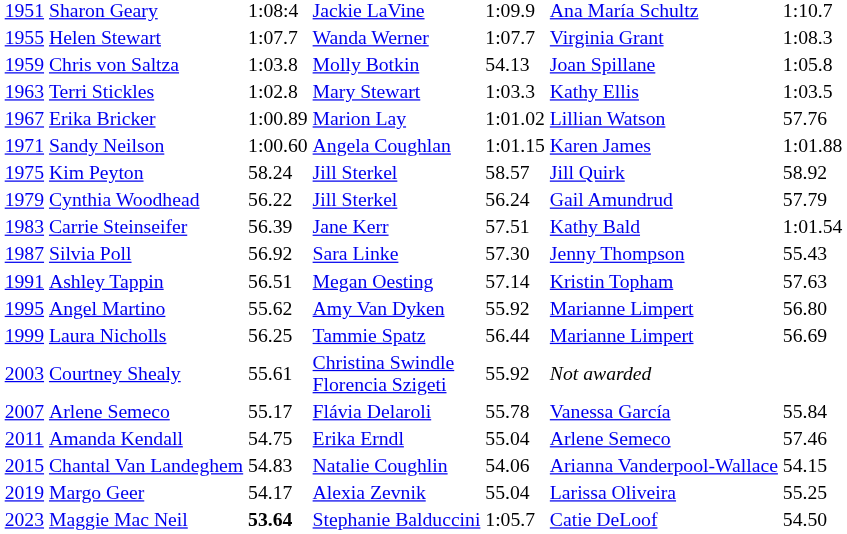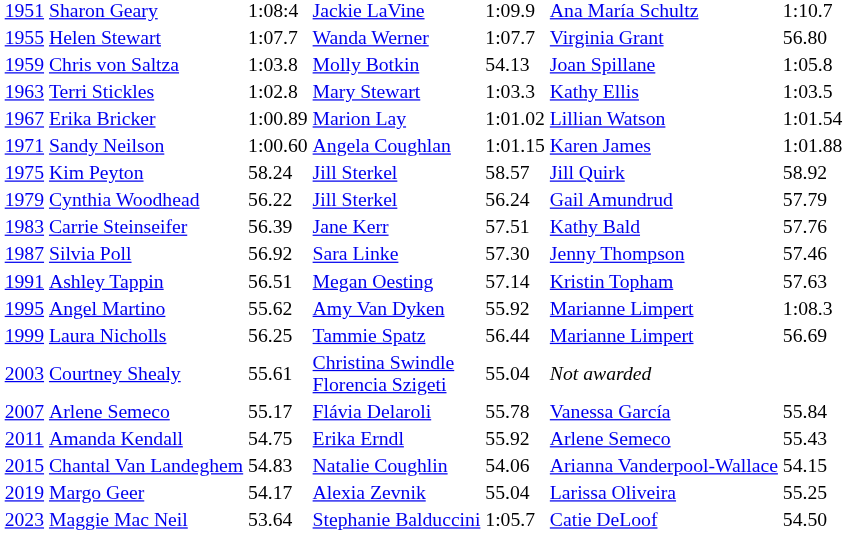 <table>
 <tr>
 <td align=center><a href='#'>1951</a></td>
 <td> <a href='#'>Sharon Geary</a></td>
 <td>1:08:4</td>
 <td> <a href='#'>Jackie LaVine</a></td>
 <td>1:09.9</td>
 <td> <a href='#'>Ana María Schultz</a></td>
 <td>1:10.7</td>
 </tr>
 <tr>
 <td align=center><a href='#'>1955</a></td>
 <td> <a href='#'>Helen Stewart</a></td>
 <td>1:07.7</td>
 <td> <a href='#'>Wanda Werner</a></td>
 <td>1:07.7</td>
 <td> <a href='#'>Virginia Grant</a></td>
-<td>1:08.3</td>
+<td>56.80</td>
 </tr>
 <tr>
 <td align=center><a href='#'>1959</a></td>
 <td> <a href='#'>Chris von Saltza</a></td>
 <td>1:03.8</td>
 <td> <a href='#'>Molly Botkin</a></td>
 <td>54.13</td>
 <td> <a href='#'>Joan Spillane</a></td>
 <td>1:05.8</td>
 </tr>
 <tr>
 <td align=center><a href='#'>1963</a></td>
 <td> <a href='#'>Terri Stickles</a></td>
 <td>1:02.8</td>
 <td> <a href='#'>Mary Stewart</a></td>
 <td>1:03.3</td>
 <td> <a href='#'>Kathy Ellis</a></td>
 <td>1:03.5</td>
 </tr>
 <tr>
 <td align=center><a href='#'>1967</a></td>
 <td> <a href='#'>Erika Bricker</a></td>
 <td>1:00.89</td>
 <td> <a href='#'>Marion Lay</a></td>
 <td>1:01.02</td>
 <td> <a href='#'>Lillian Watson</a></td>
-<td>57.76</td>
+<td>1:01.54</td>
 </tr>
 <tr>
 <td align=center><a href='#'>1971</a></td>
 <td> <a href='#'>Sandy Neilson</a></td>
 <td>1:00.60</td>
 <td> <a href='#'>Angela Coughlan</a></td>
 <td>1:01.15</td>
 <td> <a href='#'>Karen James</a></td>
 <td>1:01.88</td>
 </tr>
 <tr>
 <td align=center><a href='#'>1975</a></td>
 <td> <a href='#'>Kim Peyton</a></td>
 <td>58.24</td>
 <td> <a href='#'>Jill Sterkel</a></td>
 <td>58.57</td>
 <td> <a href='#'>Jill Quirk</a></td>
 <td>58.92</td>
 </tr>
 <tr>
 <td align=center><a href='#'>1979</a></td>
 <td> <a href='#'>Cynthia Woodhead</a></td>
 <td>56.22</td>
 <td> <a href='#'>Jill Sterkel</a></td>
 <td>56.24</td>
 <td> <a href='#'>Gail Amundrud</a></td>
 <td>57.79</td>
 </tr>
 <tr>
 <td align=center><a href='#'>1983</a></td>
 <td> <a href='#'>Carrie Steinseifer</a></td>
 <td>56.39</td>
 <td> <a href='#'>Jane Kerr</a></td>
 <td>57.51</td>
 <td> <a href='#'>Kathy Bald</a></td>
-<td>1:01.54</td>
+<td>57.76</td>
 </tr>
 <tr>
 <td align=center><a href='#'>1987</a></td>
 <td> <a href='#'>Silvia Poll</a></td>
 <td>56.92</td>
 <td> <a href='#'>Sara Linke</a></td>
 <td>57.30</td>
 <td> <a href='#'>Jenny Thompson</a></td>
-<td>55.43</td>
+<td>57.46</td>
 </tr>
 <tr>
 <td align=center><a href='#'>1991</a></td>
 <td> <a href='#'>Ashley Tappin</a></td>
 <td>56.51</td>
 <td> <a href='#'>Megan Oesting</a></td>
 <td>57.14</td>
 <td> <a href='#'>Kristin Topham</a></td>
 <td>57.63</td>
 </tr>
 <tr>
 <td align=center><a href='#'>1995</a></td>
 <td> <a href='#'>Angel Martino</a></td>
 <td>55.62</td>
 <td> <a href='#'>Amy Van Dyken</a></td>
 <td>55.92</td>
 <td> <a href='#'>Marianne Limpert</a></td>
-<td>56.80</td>
+<td>1:08.3</td>
 </tr>
 <tr>
 <td align=center><a href='#'>1999</a></td>
 <td> <a href='#'>Laura Nicholls</a></td>
 <td>56.25</td>
 <td> <a href='#'>Tammie Spatz</a></td>
 <td>56.44</td>
 <td> <a href='#'>Marianne Limpert</a></td>
 <td>56.69</td>
 </tr>
 <tr>
 <td align=center><a href='#'>2003</a></td>
 <td> <a href='#'>Courtney Shealy</a></td>
 <td>55.61</td>
 <td> <a href='#'>Christina Swindle</a><br> <a href='#'>Florencia Szigeti</a></td>
-<td>55.92</td>
+<td>55.04</td>
 <td colspan=2 rowspan=1><em>Not awarded</em></td>
 </tr>
 <tr>
 <td align=center><a href='#'>2007</a></td>
 <td> <a href='#'>Arlene Semeco</a></td>
 <td>55.17</td>
 <td> <a href='#'>Flávia Delaroli</a></td>
 <td>55.78</td>
 <td> <a href='#'>Vanessa García</a></td>
 <td>55.84</td>
 </tr>
 <tr>
 <td align=center><a href='#'>2011</a></td>
 <td> <a href='#'>Amanda Kendall</a></td>
 <td>54.75</td>
 <td> <a href='#'>Erika Erndl</a></td>
-<td>55.04</td>
+<td>55.92</td>
 <td> <a href='#'>Arlene Semeco</a></td>
-<td>57.46</td>
+<td>55.43</td>
 </tr>
 <tr>
 <td align=center><a href='#'>2015</a></td>
 <td> <a href='#'>Chantal Van Landeghem</a></td>
 <td>54.83</td>
 <td> <a href='#'>Natalie Coughlin</a></td>
 <td>54.06</td>
 <td> <a href='#'>Arianna Vanderpool-Wallace</a></td>
 <td>54.15</td>
 </tr>
 <tr>
 <td align=center><a href='#'>2019</a></td>
 <td> <a href='#'>Margo Geer</a></td>
 <td>54.17</td>
 <td> <a href='#'>Alexia Zevnik</a></td>
 <td>55.04</td>
 <td> <a href='#'>Larissa Oliveira</a></td>
 <td>55.25</td>
 </tr>
 <tr>
 <td align=center><a href='#'>2023</a></td>
 <td> <a href='#'>Maggie Mac Neil</a></td>
-<td><strong>53.64</strong></td>
+<td>53.64</td>
 <td> <a href='#'>Stephanie Balduccini</a></td>
 <td>1:05.7</td>
 <td> <a href='#'>Catie DeLoof</a></td>
 <td>54.50</td>
 </tr>
 </table>
